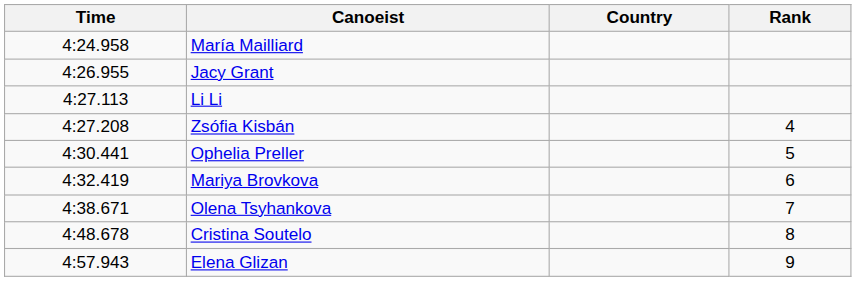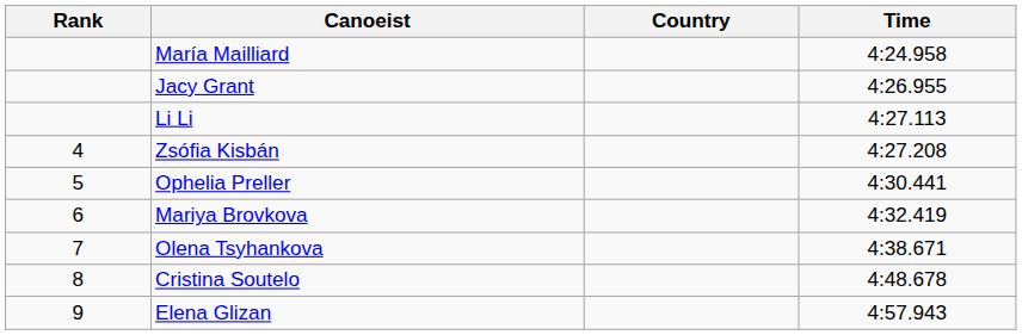 <table class="wikitable" style="text-align:center;width: 50%">
 <tr>
-<th>Time</th>
+<th>Rank</th>
 <th>Canoeist</th>
 <th>Country</th>
-<th>Rank</th>
+<th>Time</th>
 </tr>
 <tr>
-<td>4:24.958</td>
+<td></td>
 <td align="left"><a href='#'>María Mailliard</a></td>
 <td align="left"></td>
-<td></td>
+<td>4:24.958</td>
 </tr>
 <tr>
-<td>4:26.955</td>
+<td></td>
 <td align="left"><a href='#'>Jacy Grant</a></td>
 <td align="left"></td>
-<td></td>
+<td>4:26.955</td>
 </tr>
 <tr>
-<td>4:27.113</td>
+<td></td>
 <td align="left"><a href='#'>Li Li</a></td>
 <td align="left"></td>
-<td></td>
+<td>4:27.113</td>
 </tr>
 <tr>
-<td>4:27.208</td>
+<td>4</td>
 <td align="left"><a href='#'>Zsófia Kisbán</a></td>
 <td align="left"></td>
-<td>4</td>
+<td>4:27.208</td>
 </tr>
 <tr>
-<td>4:30.441</td>
+<td>5</td>
 <td align="left"><a href='#'>Ophelia Preller</a></td>
 <td align="left"></td>
-<td>5</td>
+<td>4:30.441</td>
 </tr>
 <tr>
-<td>4:32.419</td>
+<td>6</td>
 <td align="left"><a href='#'>Mariya Brovkova</a></td>
 <td align="left"></td>
-<td>6</td>
+<td>4:32.419</td>
 </tr>
 <tr>
-<td>4:38.671</td>
+<td>7</td>
 <td align="left"><a href='#'>Olena Tsyhankova</a></td>
 <td align="left"></td>
-<td>7</td>
+<td>4:38.671</td>
 </tr>
 <tr>
-<td>4:48.678</td>
+<td>8</td>
 <td align="left"><a href='#'>Cristina Soutelo</a></td>
 <td align="left"></td>
-<td>8</td>
+<td>4:48.678</td>
 </tr>
 <tr>
-<td>4:57.943</td>
+<td>9</td>
 <td align="left"><a href='#'>Elena Glizan</a></td>
 <td align="left"></td>
-<td>9</td>
+<td>4:57.943</td>
 </tr>
 </table>
